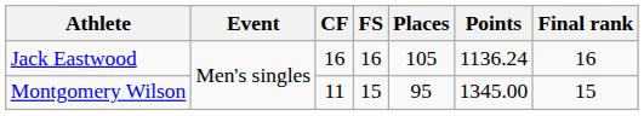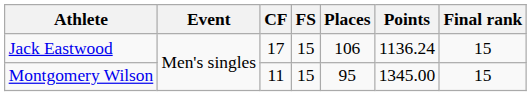 <table class="wikitable" border="1" style="font-size:90%">
 <tr>
 <th>Athlete</th>
 <th>Event</th>
 <th>CF</th>
 <th>FS</th>
 <th>Places</th>
 <th>Points</th>
 <th>Final rank</th>
 </tr>
 <tr align=center>
 <td align=left><a href='#'>Jack Eastwood</a></td>
 <td rowspan="2">Men's singles</td>
-<td>16</td>
-<td>16</td>
-<td>105</td>
+<td>17</td>
+<td>15</td>
+<td>106</td>
 <td>1136.24</td>
-<td>16</td>
+<td>15</td>
 </tr>
 <tr align=center>
 <td align=left><a href='#'>Montgomery Wilson</a></td>
 <td>11</td>
 <td>15</td>
 <td>95</td>
 <td>1345.00</td>
 <td>15</td>
 </tr>
 </table>
